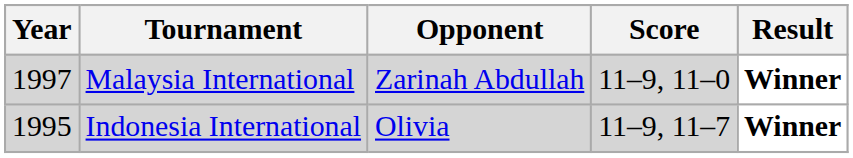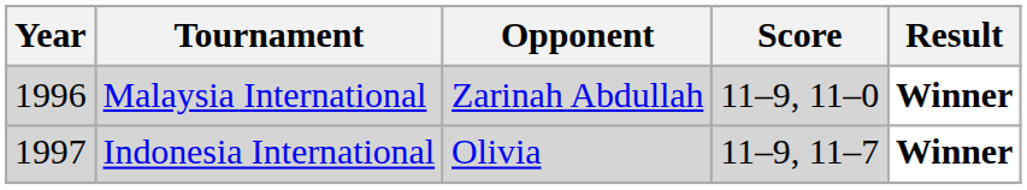 <table class="sortable wikitable" style="font-size: 90%;">
 <tr>
 <th>Year</th>
 <th>Tournament</th>
 <th>Opponent</th>
 <th>Score</th>
 <th>Result</th>
 </tr>
 <tr style="background:#D5D5D5">
-<td align="center">1997</td>
+<td align="center">1996</td>
 <td align="left"><a href='#'>Malaysia International</a></td>
 <td align="left"> <a href='#'>Zarinah Abdullah</a></td>
 <td align="left">11–9, 11–0</td>
 <td style="text-align:left; background:white"> <strong>Winner</strong></td>
 </tr>
 <tr style="background:#D5D5D5">
-<td align="center">1995</td>
+<td align="center">1997</td>
 <td align="left"><a href='#'>Indonesia International</a></td>
 <td align="left"> <a href='#'>Olivia</a></td>
 <td align="left">11–9, 11–7</td>
 <td style="text-align:left; background:white"> <strong>Winner</strong></td>
 </tr>
 </table>
